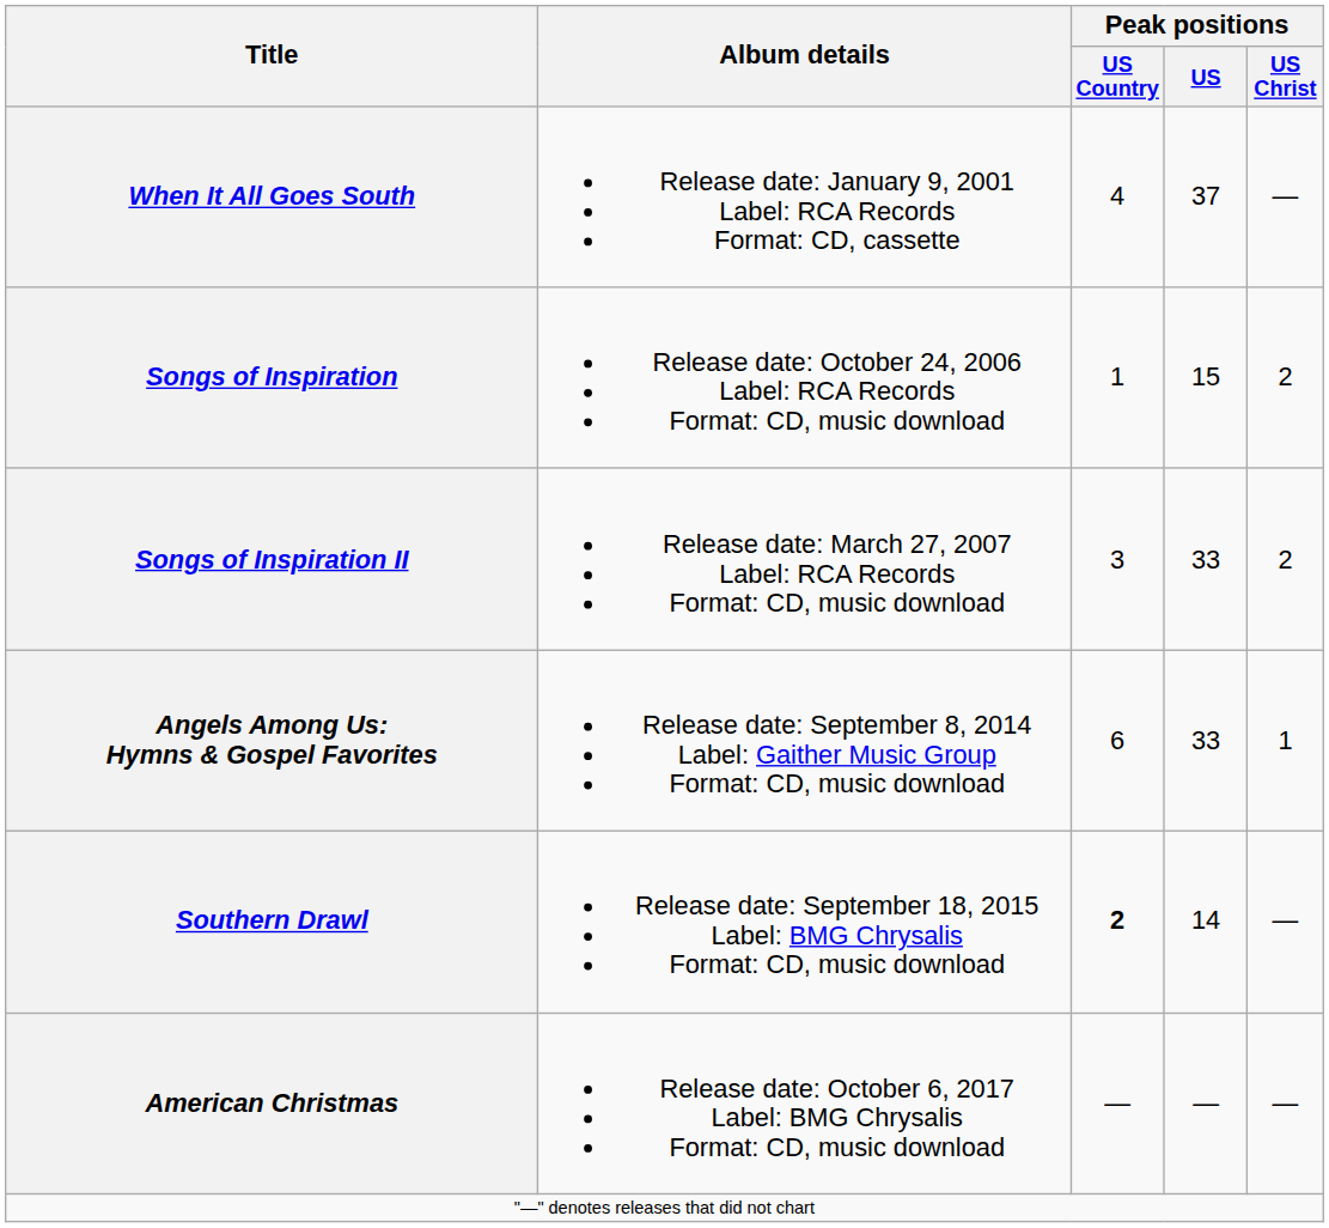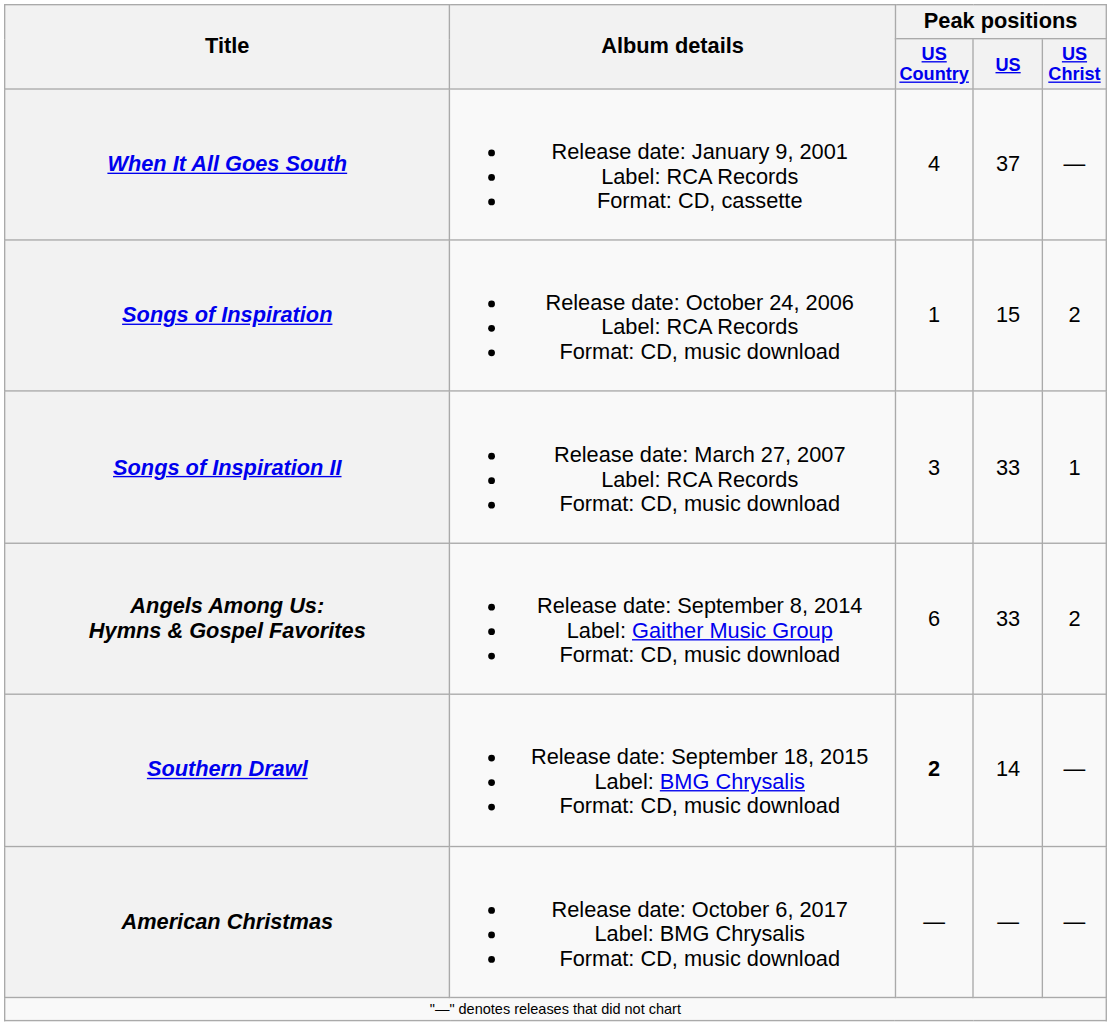 <table class="wikitable plainrowheaders" style="text-align:center;">
 <tr>
 <th rowspan="2" style="width:20em;">Title</th>
 <th rowspan="2" style="width:20em;">Album details</th>
 <th colspan="3">Peak positions</th>
 </tr>
 <tr style="font-size:smaller;">
 <th width="45"><a href='#'>US Country</a><br></th>
 <th width="45"><a href='#'>US</a><br></th>
 <th width="40"><a href='#'>US Christ</a><br></th>
 </tr>
 <tr>
 <th scope="row"><em><a href='#'>When It All Goes South</a></em></th>
 <td><br><ul><li>Release date: January 9, 2001</li><li>Label: RCA Records</li><li>Format: CD, cassette</li></ul></td>
 <td>4</td>
 <td>37</td>
 <td>—</td>
 </tr>
 <tr>
 <th scope="row"><em><a href='#'>Songs of Inspiration</a></em></th>
 <td><br><ul><li>Release date: October 24, 2006</li><li>Label: RCA Records</li><li>Format: CD, music download</li></ul></td>
 <td>1</td>
 <td>15</td>
 <td>2</td>
 </tr>
 <tr>
 <th scope="row"><em><a href='#'>Songs of Inspiration II</a></em></th>
 <td><br><ul><li>Release date: March 27, 2007</li><li>Label: RCA Records</li><li>Format: CD, music download</li></ul></td>
 <td>3</td>
 <td>33</td>
-<td>2</td>
+<td>1</td>
 </tr>
 <tr>
 <th scope="row"><em>Angels Among Us:<br>Hymns & Gospel Favorites</em></th>
 <td><br><ul><li>Release date: September 8, 2014</li><li>Label: <a href='#'>Gaither Music Group</a></li><li>Format: CD, music download</li></ul></td>
 <td>6</td>
 <td>33</td>
-<td>1</td>
+<td>2</td>
 </tr>
 <tr>
 <th scope="row"><em><a href='#'>Southern Drawl</a></em></th>
 <td><br><ul><li>Release date: September 18, 2015</li><li>Label: <a href='#'>BMG Chrysalis</a></li><li>Format: CD, music download</li></ul></td>
 <td><strong>2</strong></td>
 <td>14</td>
 <td>—</td>
 </tr>
 <tr>
 <th scope="row"><em>American Christmas</em></th>
 <td><br><ul><li>Release date: October 6, 2017</li><li>Label: BMG Chrysalis</li><li>Format: CD, music download</li></ul></td>
 <td>—</td>
 <td>—</td>
 <td>—</td>
 </tr>
 <tr>
 <td colspan="5" style="font-size:8pt">"—" denotes releases that did not chart</td>
 </tr>
 </table>
